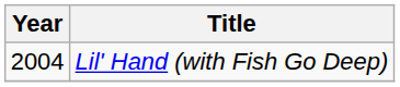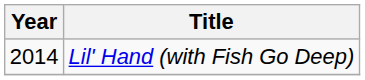 <table class="wikitable">
 <tr>
 <th>Year</th>
 <th>Title</th>
 </tr>
 <tr>
-<td>2004</td>
+<td>2014</td>
 <td><em><a href='#'>Lil' Hand</a>  (with Fish Go Deep)</em></td>
 </tr>
 <tr>
 </tr>
 </table>
